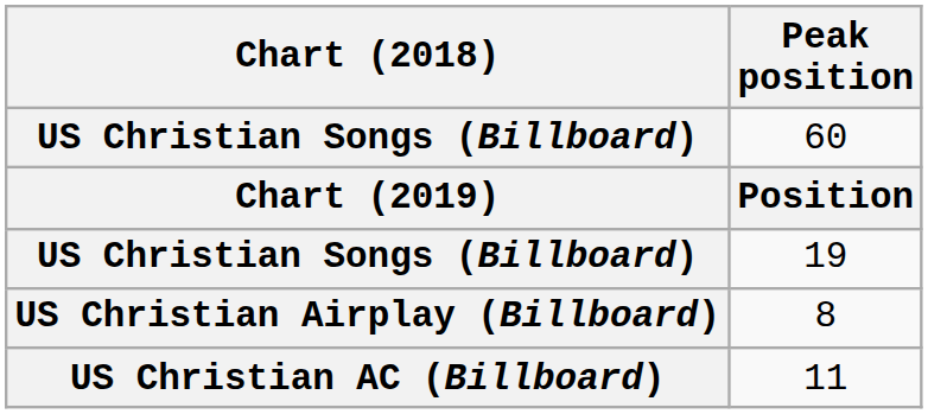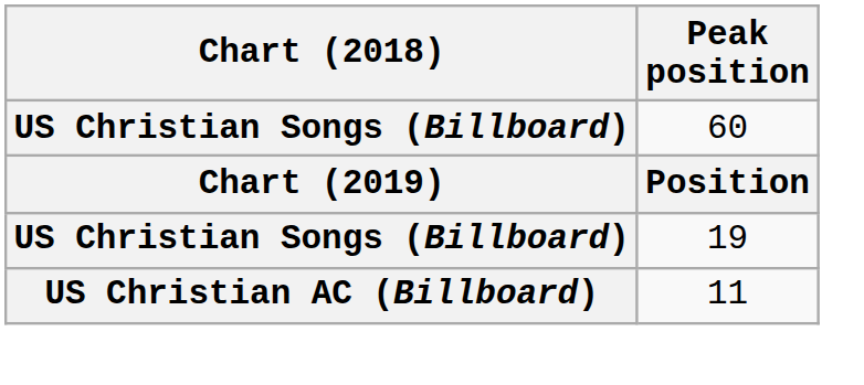 <table class="wikitable plainrowheaders" style="text-align:center">
 <tr>
 <th scope="col">Chart (2018)</th>
 <th scope="col">Peak<br>position</th>
 </tr>
 <tr>
 <th scope="row">US Christian Songs (<em>Billboard</em>)</th>
 <td>60</td>
 </tr>
 <tr>
 <th scope="col">Chart (2019)</th>
 <th scope="col">Position</th>
 </tr>
 <tr>
 <th scope="row">US Christian Songs (<em>Billboard</em>)</th>
 <td>19</td>
 </tr>
 <tr>
-<th scope="row">US Christian Airplay (<em>Billboard</em>)</th>
-<td>8</td>
-</tr>
-<tr>
 <th scope="row">US Christian AC (<em>Billboard</em>)</th>
 <td>11</td>
 </tr>
 </table>
